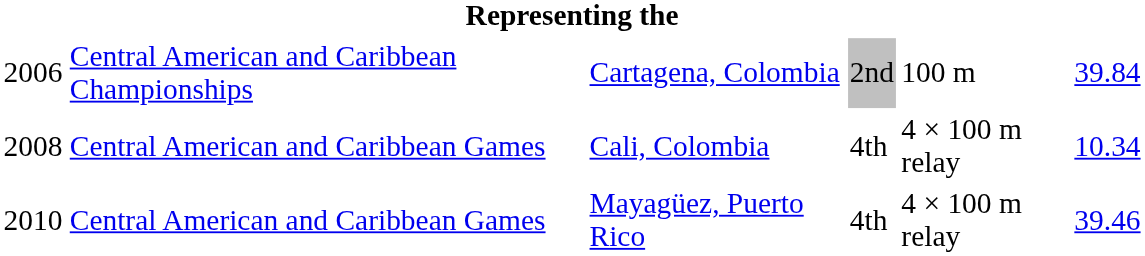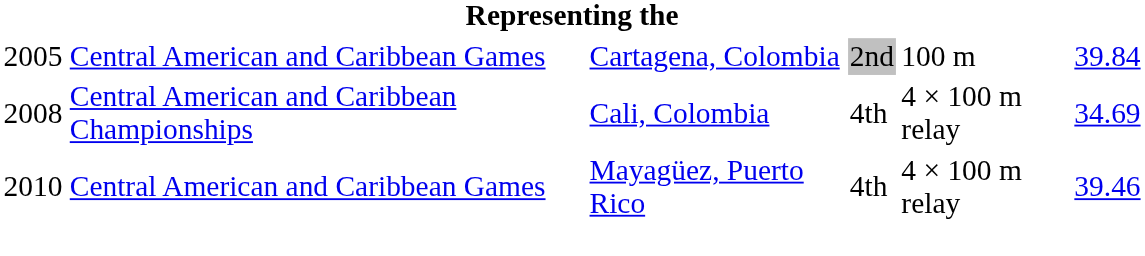 <table>
 <tr>
 <th colspan="6">Representing the </th>
 </tr>
 <tr>
-<td>2006</td>
-<td><a href='#'>Central American and Caribbean Championships</a></td>
+<td>2005</td>
+<td><a href='#'>Central American and Caribbean Games</a></td>
 <td><a href='#'>Cartagena, Colombia</a></td>
 <td bgcolor="silver">2nd</td>
 <td>100 m</td>
 <td><a href='#'>39.84</a></td>
 </tr>
 <tr>
 <td>2008</td>
-<td><a href='#'>Central American and Caribbean Games</a></td>
+<td><a href='#'>Central American and Caribbean Championships</a></td>
 <td><a href='#'>Cali, Colombia</a></td>
 <td>4th</td>
 <td>4 × 100 m relay</td>
-<td><a href='#'>10.34</a></td>
+<td><a href='#'>34.69</a></td>
 </tr>
 <tr>
 <td>2010</td>
 <td><a href='#'>Central American and Caribbean Games</a></td>
 <td><a href='#'>Mayagüez, Puerto Rico</a></td>
 <td>4th</td>
 <td>4 × 100 m relay</td>
 <td><a href='#'>39.46</a></td>
 </tr>
 </table>
